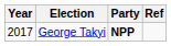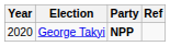 <table class="wikitable">
 <tr>
 <th>Year</th>
 <th>Election</th>
 <th>Party</th>
 <th>Ref</th>
 </tr>
 <tr>
-<td>2017</td>
+<td>2020</td>
 <td><a href='#'>George Takyi</a></td>
 <td><strong>NPP</strong></td>
 <td></td>
 </tr>
 </table>
